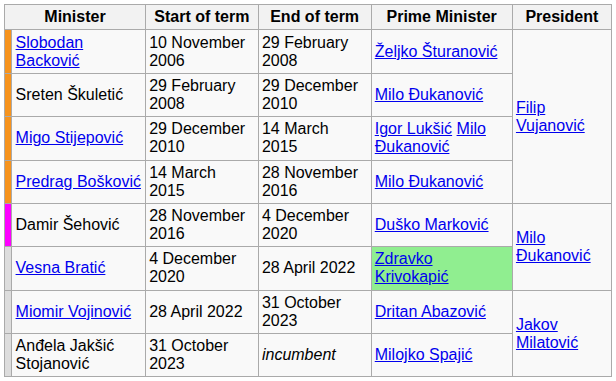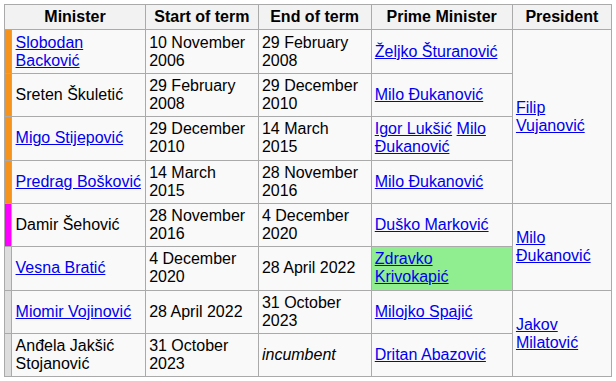 <table class="wikitable">
 <tr>
 <th colspan=2>Minister</th>
 <th>Start of term</th>
 <th>End of term</th>
 <th>Prime Minister</th>
 <th>President</th>
 </tr>
 <tr>
 <th style="background:#F6931D;"></th>
 <td><a href='#'>Slobodan Backović</a></td>
 <td>10 November 2006</td>
 <td>29 February 2008</td>
 <td><a href='#'>Željko Šturanović</a> </td>
 <td rowspan="5"><a href='#'>Filip Vujanović</a> </td>
 </tr>
 <tr>
 <th style="background:#F6931D;"></th>
 <td>Sreten Škuletić</td>
 <td>29 February 2008</td>
 <td>29 December 2010</td>
 <td><a href='#'>Milo Đukanović</a> </td>
 </tr>
 <tr>
 <th rowspan="2" style="background:#F6931D;"></th>
 <td rowspan="2"><a href='#'>Migo Stijepović</a></td>
 <td rowspan="2">29 December 2010</td>
 <td rowspan="2">14 March 2015</td>
 <td><a href='#'>Igor Lukšić</a>  <a href='#'>Milo Đukanović</a> </td>
 </tr>
 <tr>
 <td rowspan="2"><a href='#'>Milo Đukanović</a> </td>
 </tr>
 <tr>
 <th style="background:#F6931D;"></th>
 <td><a href='#'>Predrag Bošković</a></td>
 <td>14 March 2015</td>
 <td>28 November 2016</td>
 </tr>
 <tr>
 <th style="background:#FD00FF;"></th>
 <td>Damir Šehović</td>
 <td>28 November 2016</td>
 <td>4 December 2020</td>
 <td><a href='#'>Duško Marković</a> </td>
 <td rowspan="2"><a href='#'>Milo Đukanović</a> </td>
 </tr>
 <tr>
 <th style="background:#dddddd;"></th>
 <td><a href='#'>Vesna Bratić</a></td>
 <td>4 December 2020</td>
 <td>28 April 2022</td>
 <td style="background: lightgreen;"><a href='#'>Zdravko Krivokapić</a> </td>
 </tr>
 <tr>
 <th style="background:#dddddd;"></th>
 <td><a href='#'>Miomir Vojinović</a></td>
 <td>28 April 2022</td>
 <td>31 October 2023</td>
-<td><a href='#'>Dritan Abazović</a> </td>
+<td><a href='#'>Milojko Spajić</a> </td>
 <td rowspan="2"><a href='#'>Jakov Milatović</a> </td>
 </tr>
 <tr>
 <th style="background:#dddddd;"></th>
 <td>Anđela Jakšić Stojanović</td>
 <td>31 October 2023</td>
 <td><em>incumbent</em></td>
-<td><a href='#'>Milojko Spajić</a> </td>
+<td><a href='#'>Dritan Abazović</a> </td>
 </tr>
 </table>
